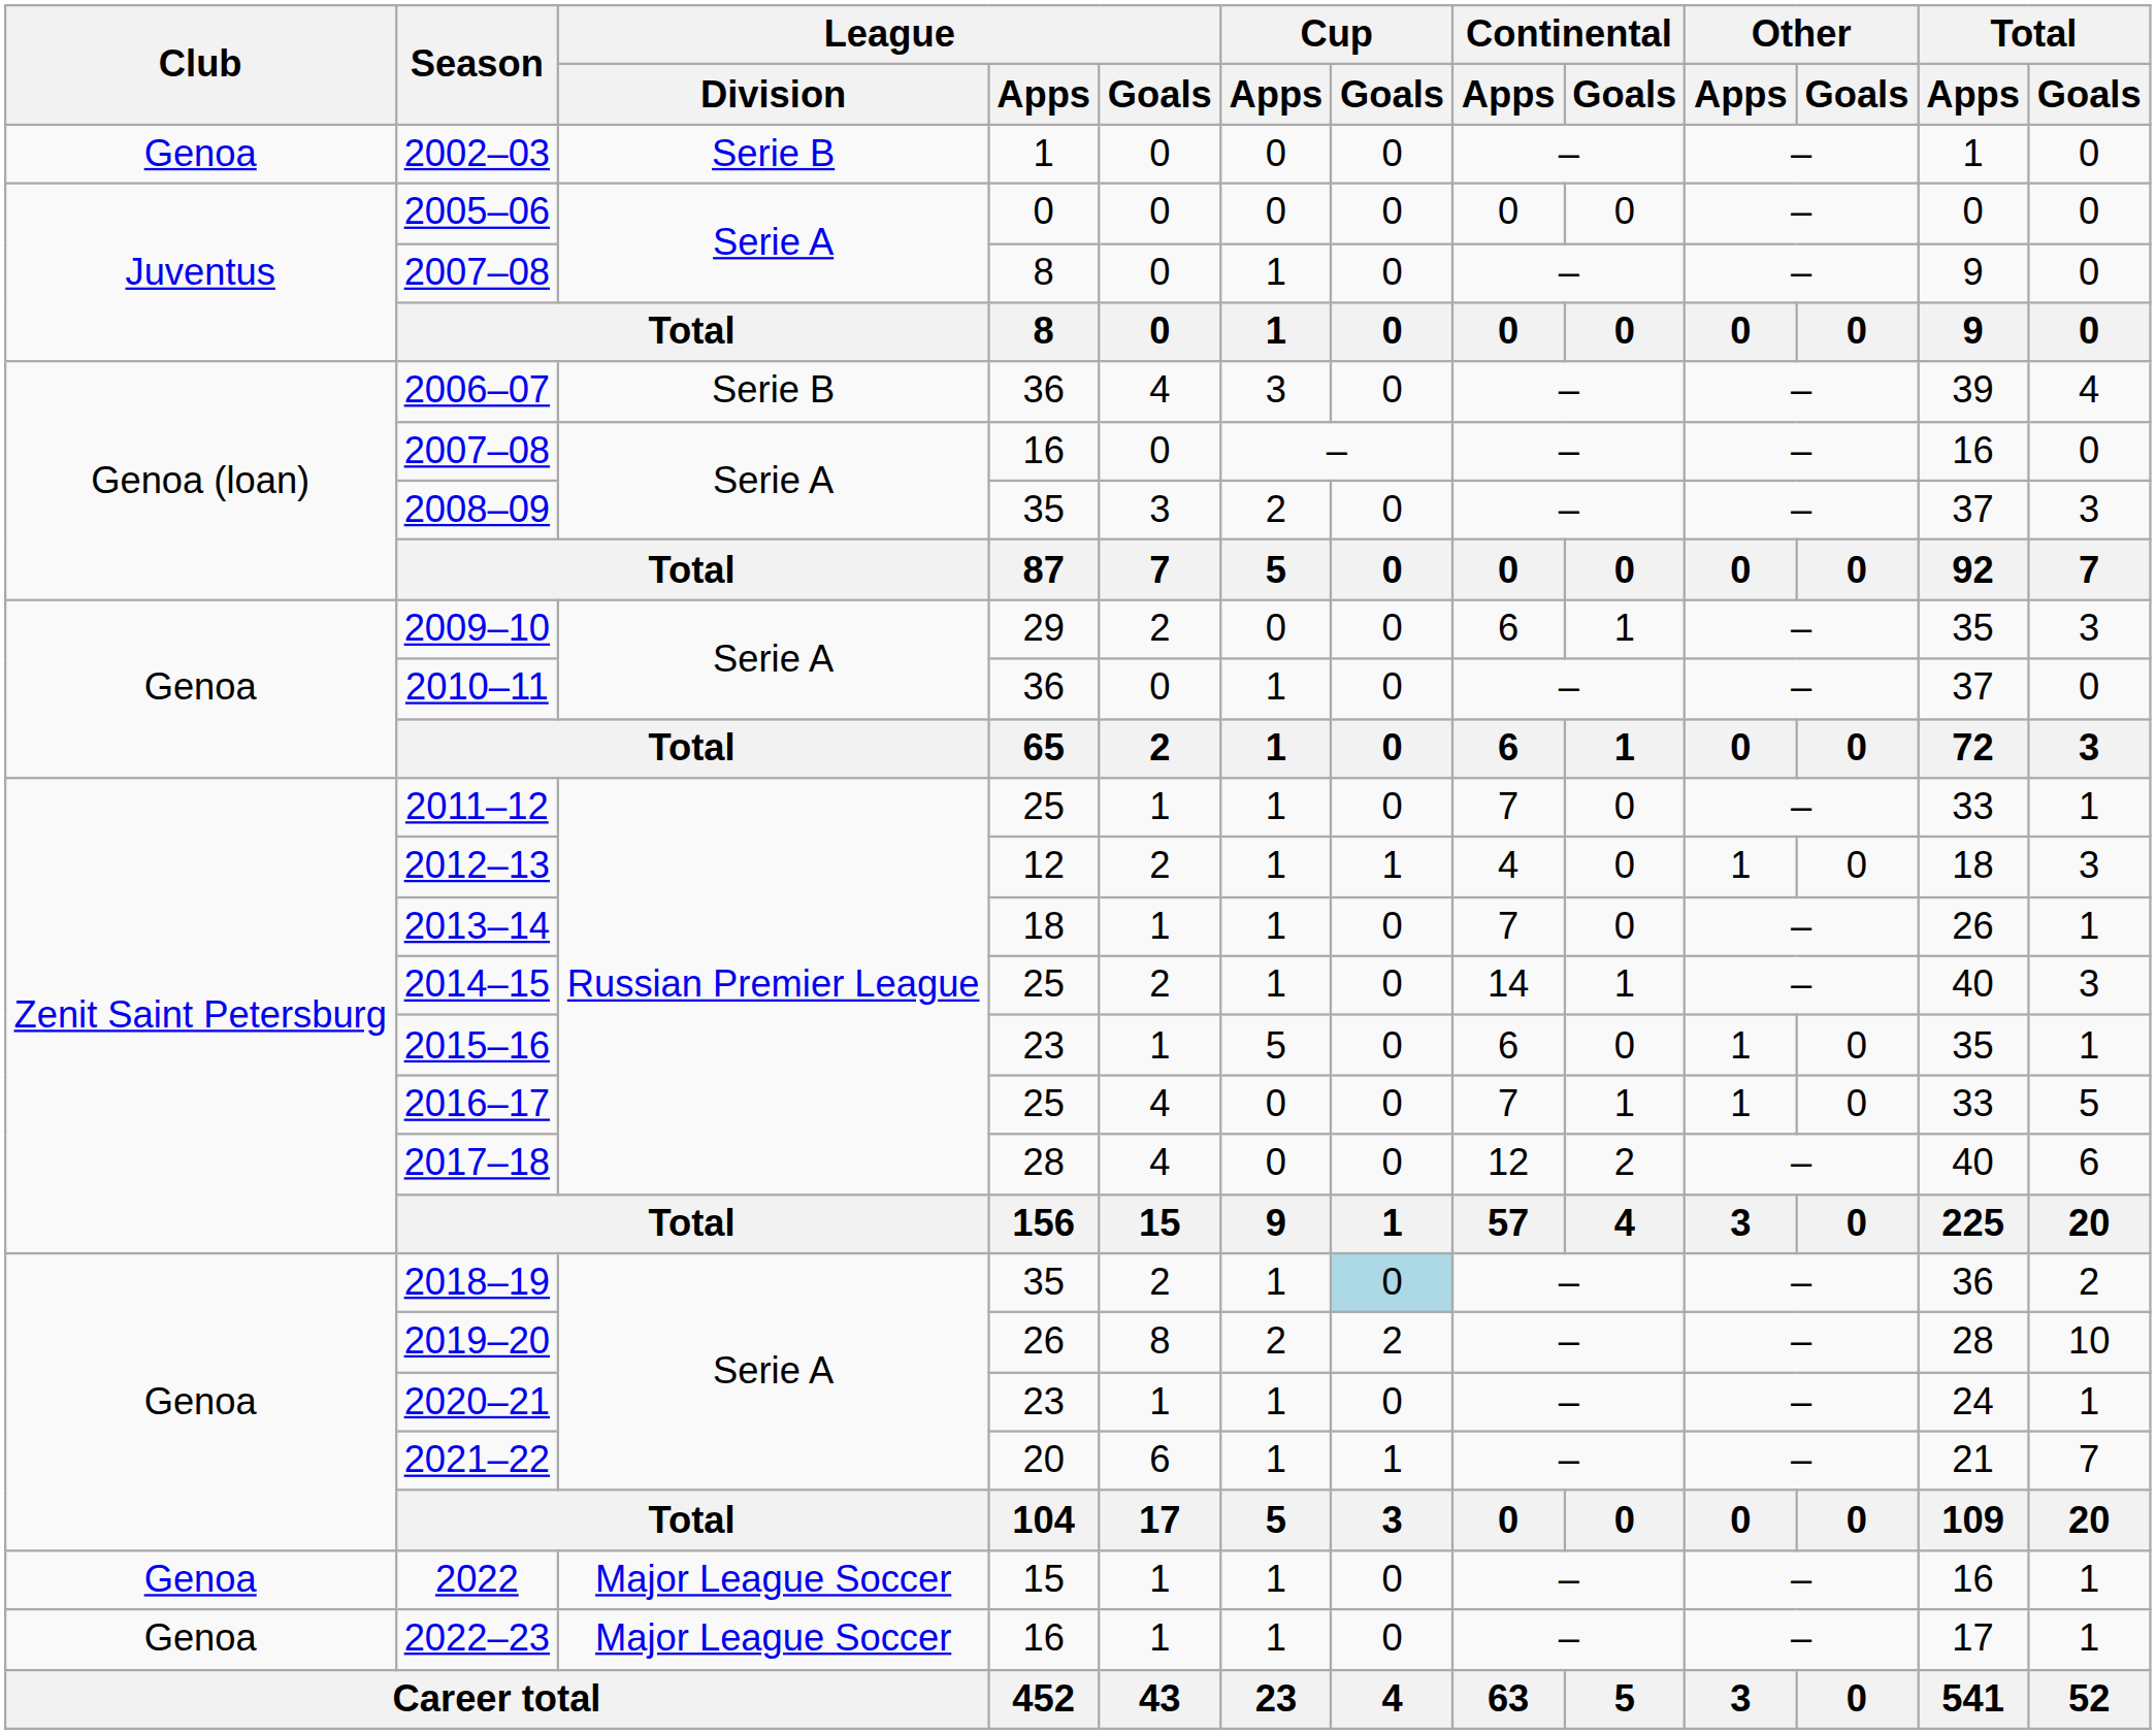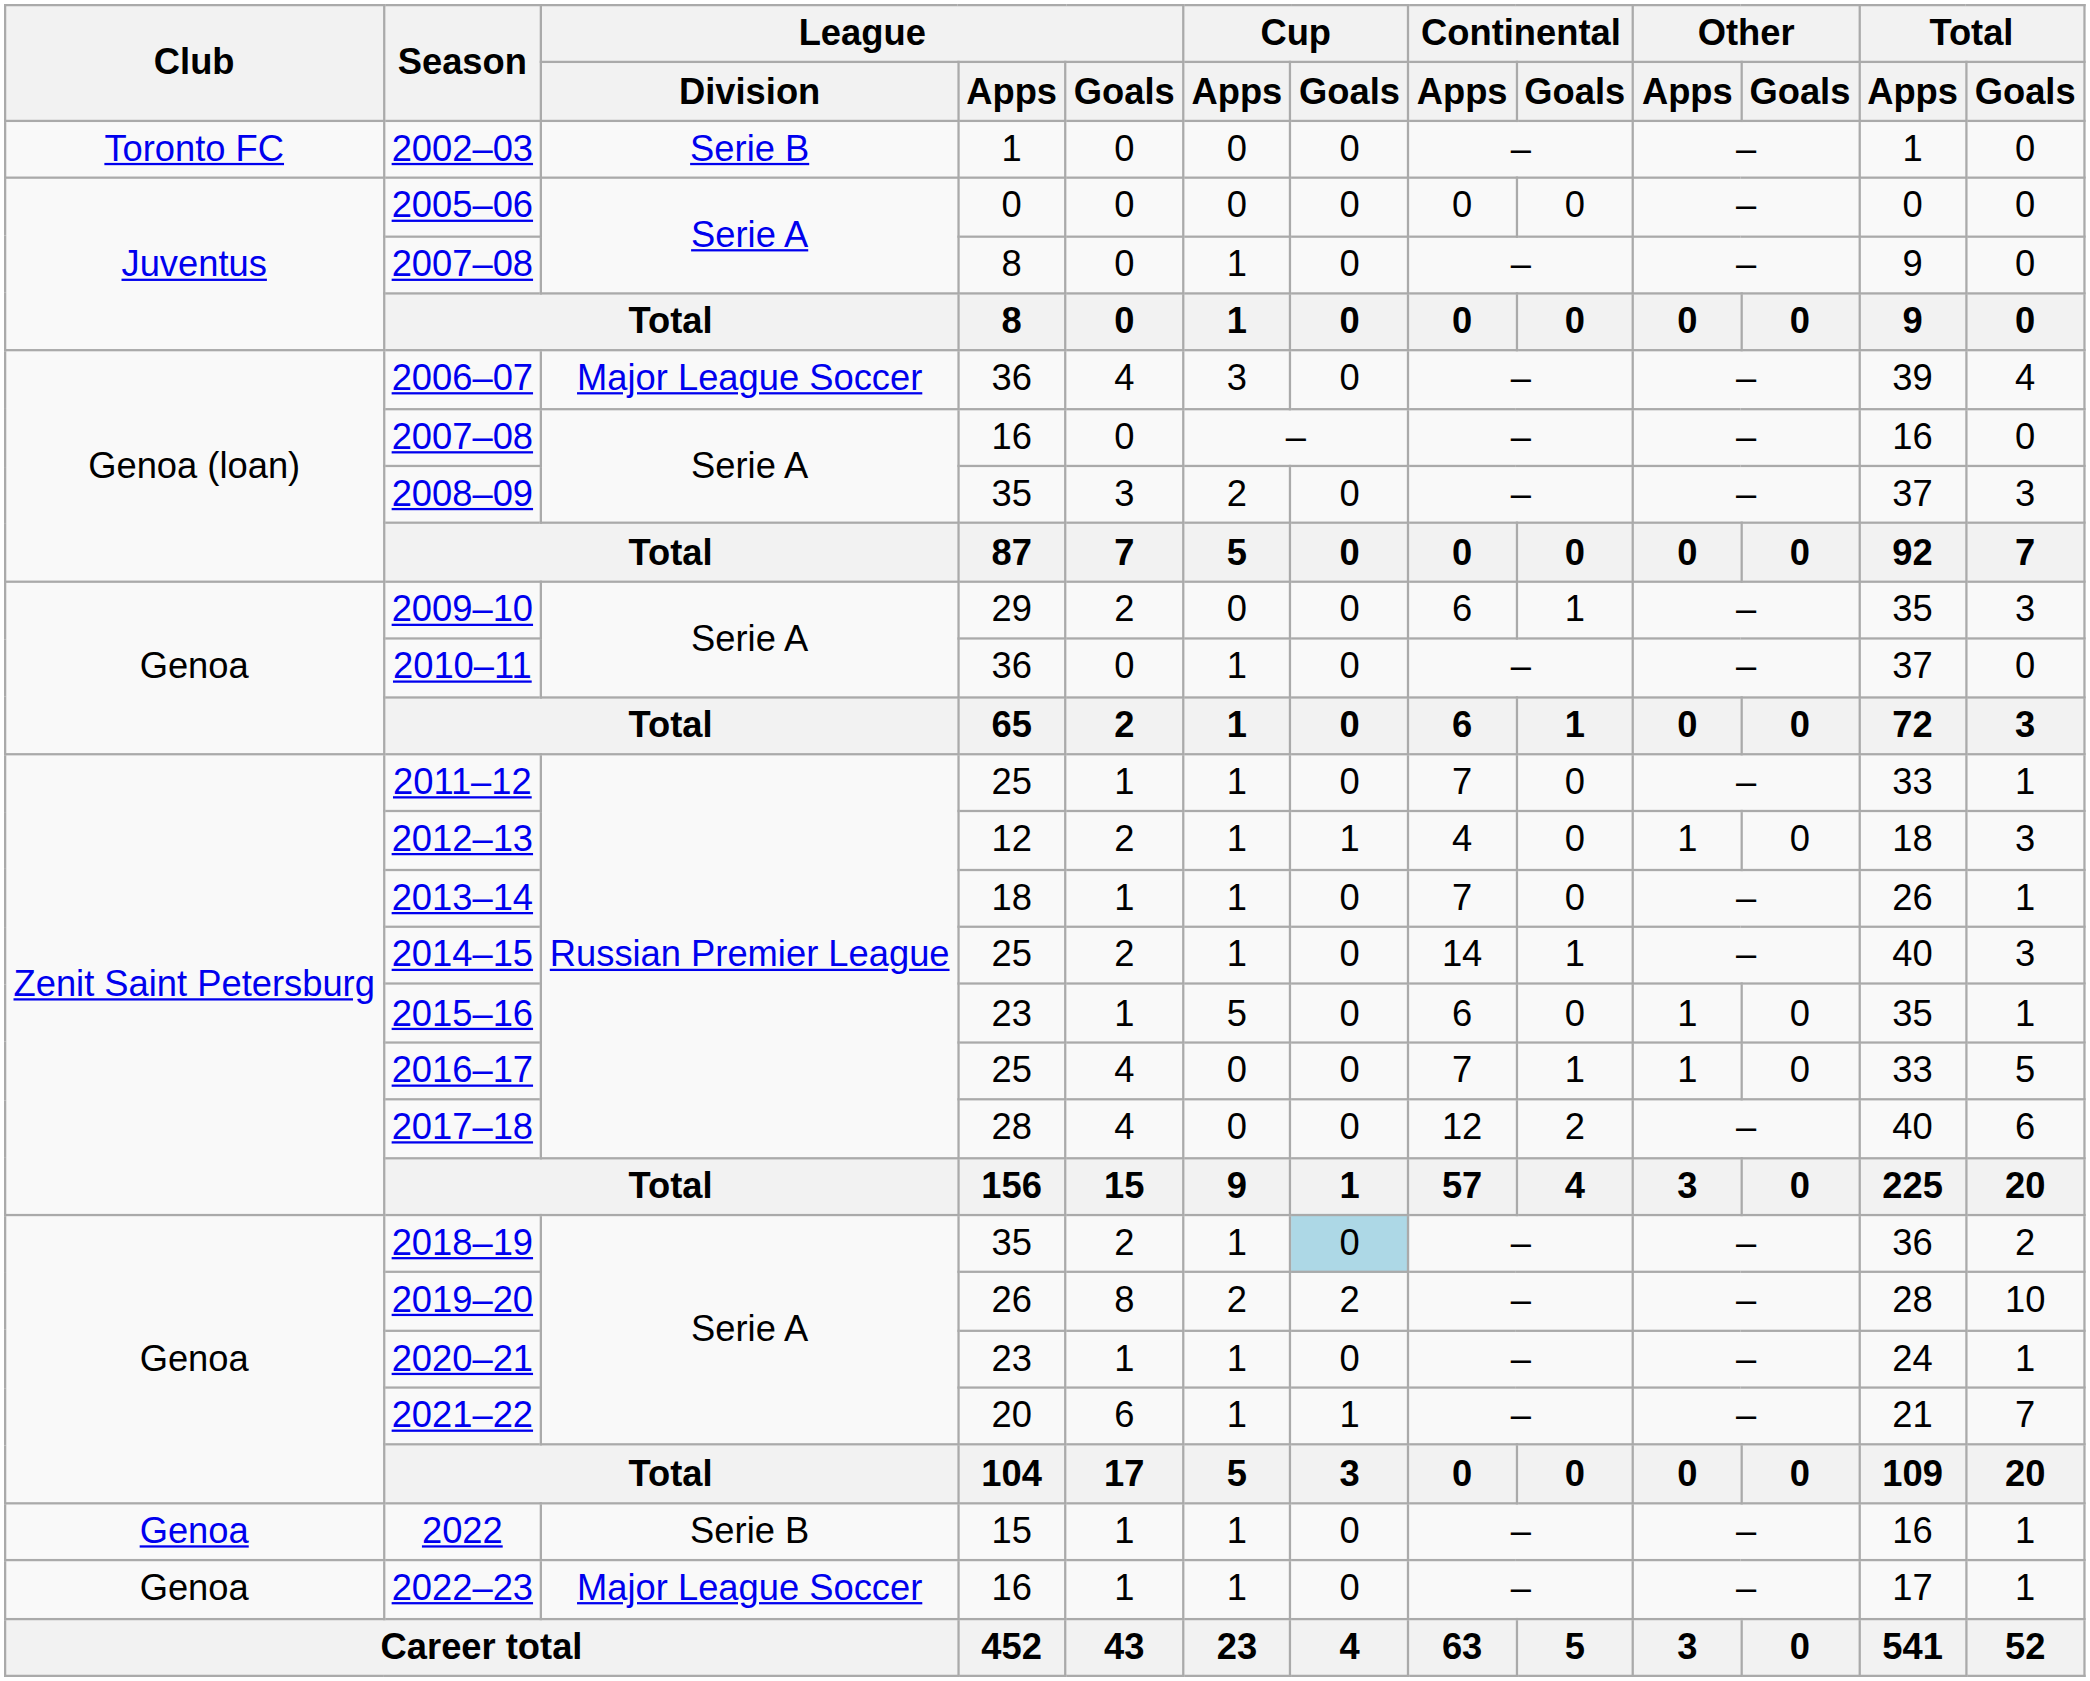 <table class="wikitable" style="text-align:center">
 <tr>
 <th rowspan="2">Club</th>
 <th rowspan="2">Season</th>
 <th colspan="3">League</th>
 <th colspan="2">Cup</th>
 <th colspan="2">Continental</th>
 <th colspan="2">Other</th>
 <th colspan="2">Total</th>
 </tr>
 <tr>
 <th>Division</th>
 <th>Apps</th>
 <th>Goals</th>
 <th>Apps</th>
 <th>Goals</th>
 <th>Apps</th>
 <th>Goals</th>
 <th>Apps</th>
 <th>Goals</th>
 <th>Apps</th>
 <th>Goals</th>
 </tr>
 <tr>
-<td><a href='#'>Genoa</a></td>
+<td><a href='#'>Toronto FC</a></td>
 <td><a href='#'>2002–03</a></td>
 <td><a href='#'>Serie B</a></td>
 <td>1</td>
 <td>0</td>
 <td>0</td>
 <td>0</td>
 <td colspan="2">–</td>
 <td colspan="2">–</td>
 <td>1</td>
 <td>0</td>
 </tr>
 <tr>
 <td rowspan="3"><a href='#'>Juventus</a></td>
 <td><a href='#'>2005–06</a></td>
 <td rowspan="2"><a href='#'>Serie A</a></td>
 <td>0</td>
 <td>0</td>
 <td>0</td>
 <td>0</td>
 <td>0</td>
 <td>0</td>
 <td colspan="2">–</td>
 <td>0</td>
 <td>0</td>
 </tr>
 <tr>
 <td><a href='#'>2007–08</a></td>
 <td>8</td>
 <td>0</td>
 <td>1</td>
 <td>0</td>
 <td colspan="2">–</td>
 <td colspan="2">–</td>
 <td>9</td>
 <td>0</td>
 </tr>
 <tr>
 <th colspan="2">Total</th>
 <th>8</th>
 <th>0</th>
 <th>1</th>
 <th>0</th>
 <th>0</th>
 <th>0</th>
 <th>0</th>
 <th>0</th>
 <th>9</th>
 <th>0</th>
 </tr>
 <tr>
 <td rowspan="4">Genoa (loan)</td>
 <td><a href='#'>2006–07</a></td>
-<td>Serie B</td>
+<td><a href='#'>Major League Soccer</a></td>
 <td>36</td>
 <td>4</td>
 <td>3</td>
 <td>0</td>
 <td colspan="2">–</td>
 <td colspan="2">–</td>
 <td>39</td>
 <td>4</td>
 </tr>
 <tr>
 <td><a href='#'>2007–08</a></td>
 <td rowspan="2">Serie A</td>
 <td>16</td>
 <td>0</td>
 <td colspan="2">–</td>
 <td colspan="2">–</td>
 <td colspan="2">–</td>
 <td>16</td>
 <td>0</td>
 </tr>
 <tr>
 <td><a href='#'>2008–09</a></td>
 <td>35</td>
 <td>3</td>
 <td>2</td>
 <td>0</td>
 <td colspan="2">–</td>
 <td colspan="2">–</td>
 <td>37</td>
 <td>3</td>
 </tr>
 <tr>
 <th colspan="2">Total</th>
 <th>87</th>
 <th>7</th>
 <th>5</th>
 <th>0</th>
 <th>0</th>
 <th>0</th>
 <th>0</th>
 <th>0</th>
 <th>92</th>
 <th>7</th>
 </tr>
 <tr>
 <td rowspan="3">Genoa</td>
 <td><a href='#'>2009–10</a></td>
 <td rowspan="2">Serie A</td>
 <td>29</td>
 <td>2</td>
 <td>0</td>
 <td>0</td>
 <td>6</td>
 <td>1</td>
 <td colspan="2">–</td>
 <td>35</td>
 <td>3</td>
 </tr>
 <tr>
 <td><a href='#'>2010–11</a></td>
 <td>36</td>
 <td>0</td>
 <td>1</td>
 <td>0</td>
 <td colspan="2">–</td>
 <td colspan="2">–</td>
 <td>37</td>
 <td>0</td>
 </tr>
 <tr>
 <th colspan="2">Total</th>
 <th>65</th>
 <th>2</th>
 <th>1</th>
 <th>0</th>
 <th>6</th>
 <th>1</th>
 <th>0</th>
 <th>0</th>
 <th>72</th>
 <th>3</th>
 </tr>
 <tr>
 <td rowspan="8"><a href='#'>Zenit Saint Petersburg</a></td>
 <td><a href='#'>2011–12</a></td>
 <td rowspan="7"><a href='#'>Russian Premier League</a></td>
 <td>25</td>
 <td>1</td>
 <td>1</td>
 <td>0</td>
 <td>7</td>
 <td>0</td>
 <td colspan="2">–</td>
 <td>33</td>
 <td>1</td>
 </tr>
 <tr>
 <td><a href='#'>2012–13</a></td>
 <td>12</td>
 <td>2</td>
 <td>1</td>
 <td>1</td>
 <td>4</td>
 <td>0</td>
 <td>1</td>
 <td>0</td>
 <td>18</td>
 <td>3</td>
 </tr>
 <tr>
 <td><a href='#'>2013–14</a></td>
 <td>18</td>
 <td>1</td>
 <td>1</td>
 <td>0</td>
 <td>7</td>
 <td>0</td>
 <td colspan="2">–</td>
 <td>26</td>
 <td>1</td>
 </tr>
 <tr>
 <td><a href='#'>2014–15</a></td>
 <td>25</td>
 <td>2</td>
 <td>1</td>
 <td>0</td>
 <td>14</td>
 <td>1</td>
 <td colspan="2">–</td>
 <td>40</td>
 <td>3</td>
 </tr>
 <tr>
 <td><a href='#'>2015–16</a></td>
 <td>23</td>
 <td>1</td>
 <td>5</td>
 <td>0</td>
 <td>6</td>
 <td>0</td>
 <td>1</td>
 <td>0</td>
 <td>35</td>
 <td>1</td>
 </tr>
 <tr>
 <td><a href='#'>2016–17</a></td>
 <td>25</td>
 <td>4</td>
 <td>0</td>
 <td>0</td>
 <td>7</td>
 <td>1</td>
 <td>1</td>
 <td>0</td>
 <td>33</td>
 <td>5</td>
 </tr>
 <tr>
 <td><a href='#'>2017–18</a></td>
 <td>28</td>
 <td>4</td>
 <td>0</td>
 <td>0</td>
 <td>12</td>
 <td>2</td>
 <td colspan="2">–</td>
 <td>40</td>
 <td>6</td>
 </tr>
 <tr>
 <th colspan="2">Total</th>
 <th>156</th>
 <th>15</th>
 <th>9</th>
 <th>1</th>
 <th>57</th>
 <th>4</th>
 <th>3</th>
 <th>0</th>
 <th>225</th>
 <th>20</th>
 </tr>
 <tr>
 <td rowspan="5">Genoa</td>
 <td><a href='#'>2018–19</a></td>
 <td rowspan="4">Serie A</td>
 <td>35</td>
 <td>2</td>
 <td>1</td>
 <td style="background: lightblue;">0</td>
 <td colspan="2">–</td>
 <td colspan="2">–</td>
 <td>36</td>
 <td>2</td>
 </tr>
 <tr>
 <td><a href='#'>2019–20</a></td>
 <td>26</td>
 <td>8</td>
 <td>2</td>
 <td>2</td>
 <td colspan="2">–</td>
 <td colspan="2">–</td>
 <td>28</td>
 <td>10</td>
 </tr>
 <tr>
 <td><a href='#'>2020–21</a></td>
 <td>23</td>
 <td>1</td>
 <td>1</td>
 <td>0</td>
 <td colspan="2">–</td>
 <td colspan="2">–</td>
 <td>24</td>
 <td>1</td>
 </tr>
 <tr>
 <td><a href='#'>2021–22</a></td>
 <td>20</td>
 <td>6</td>
 <td>1</td>
 <td>1</td>
 <td colspan="2">–</td>
 <td colspan="2">–</td>
 <td>21</td>
 <td>7</td>
 </tr>
 <tr>
 <th colspan="2">Total</th>
 <th>104</th>
 <th>17</th>
 <th>5</th>
 <th>3</th>
 <th>0</th>
 <th>0</th>
 <th>0</th>
 <th>0</th>
 <th>109</th>
 <th>20</th>
 </tr>
 <tr>
 <td><a href='#'>Genoa</a></td>
 <td><a href='#'>2022</a></td>
-<td><a href='#'>Major League Soccer</a></td>
+<td>Serie B</td>
 <td>15</td>
 <td>1</td>
 <td>1</td>
 <td>0</td>
 <td colspan="2">–</td>
 <td colspan="2">–</td>
 <td>16</td>
 <td>1</td>
 </tr>
 <tr>
 <td>Genoa</td>
 <td><a href='#'>2022–23</a></td>
 <td><a href='#'>Major League Soccer</a></td>
 <td>16</td>
 <td>1</td>
 <td>1</td>
 <td>0</td>
 <td colspan="2">–</td>
 <td colspan="2">–</td>
 <td>17</td>
 <td>1</td>
 </tr>
 <tr>
 <th colspan="3">Career total</th>
 <th>452</th>
 <th>43</th>
 <th>23</th>
 <th>4</th>
 <th>63</th>
 <th>5</th>
 <th>3</th>
 <th>0</th>
 <th>541</th>
 <th>52</th>
 </tr>
 </table>
